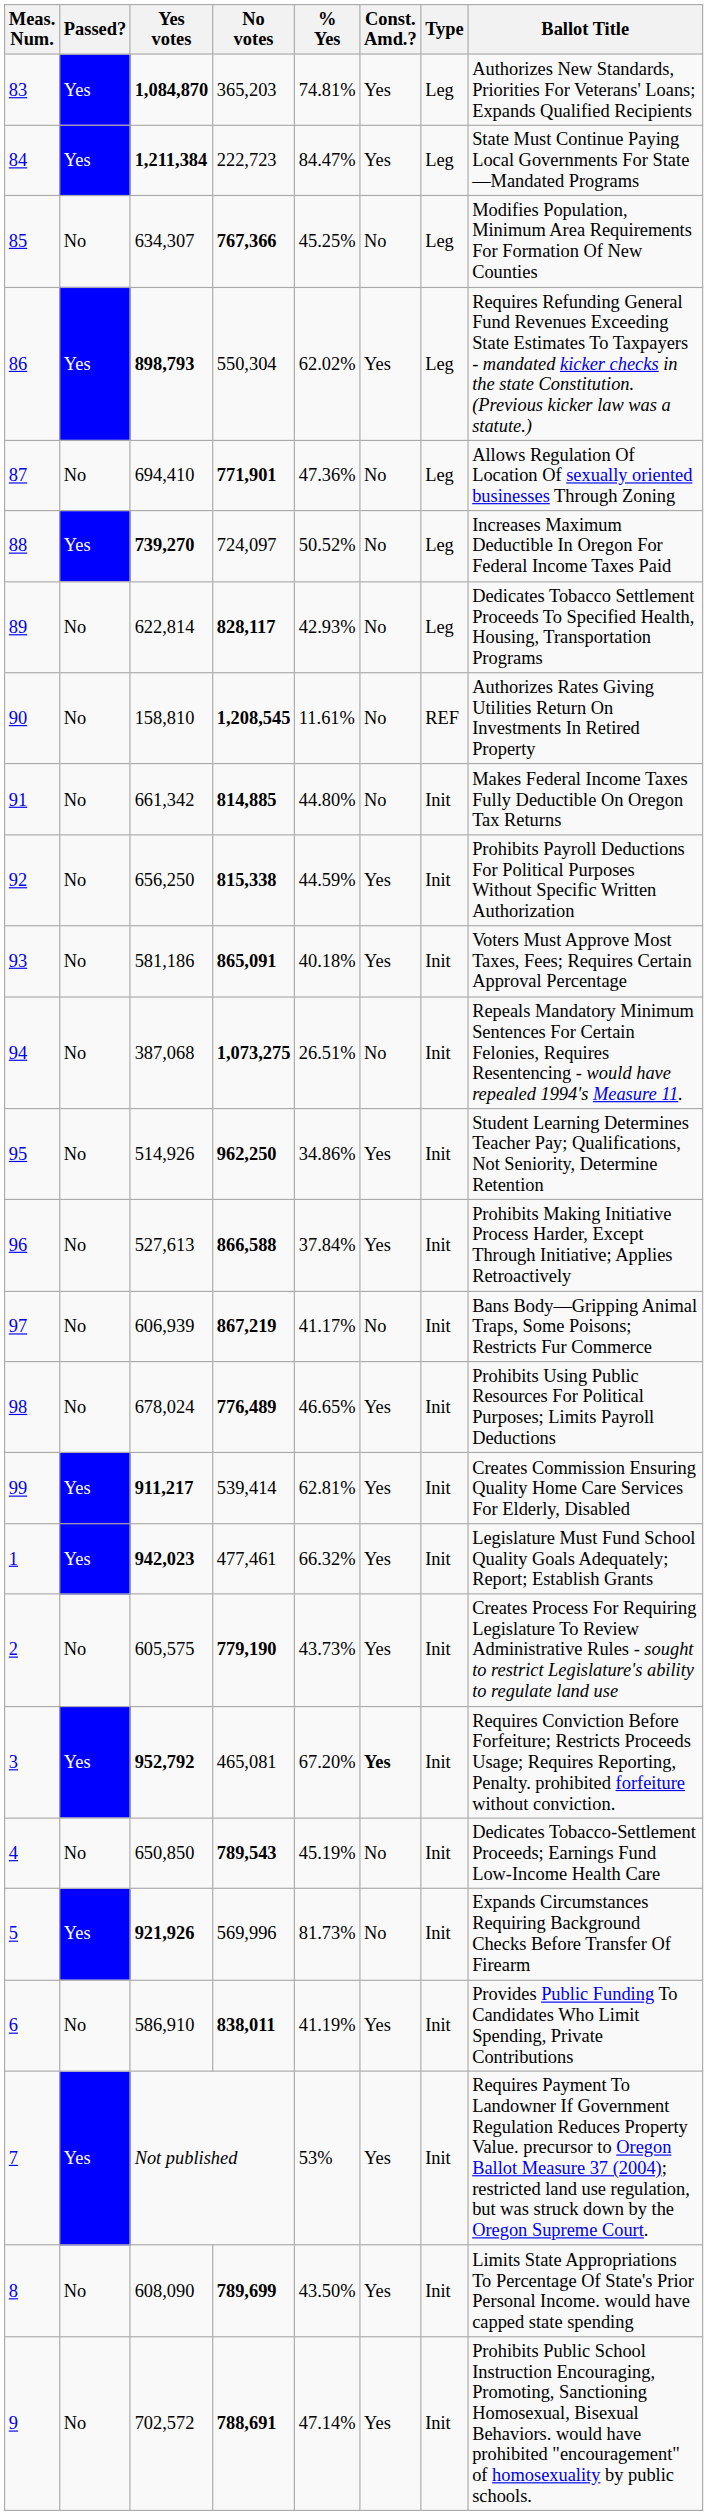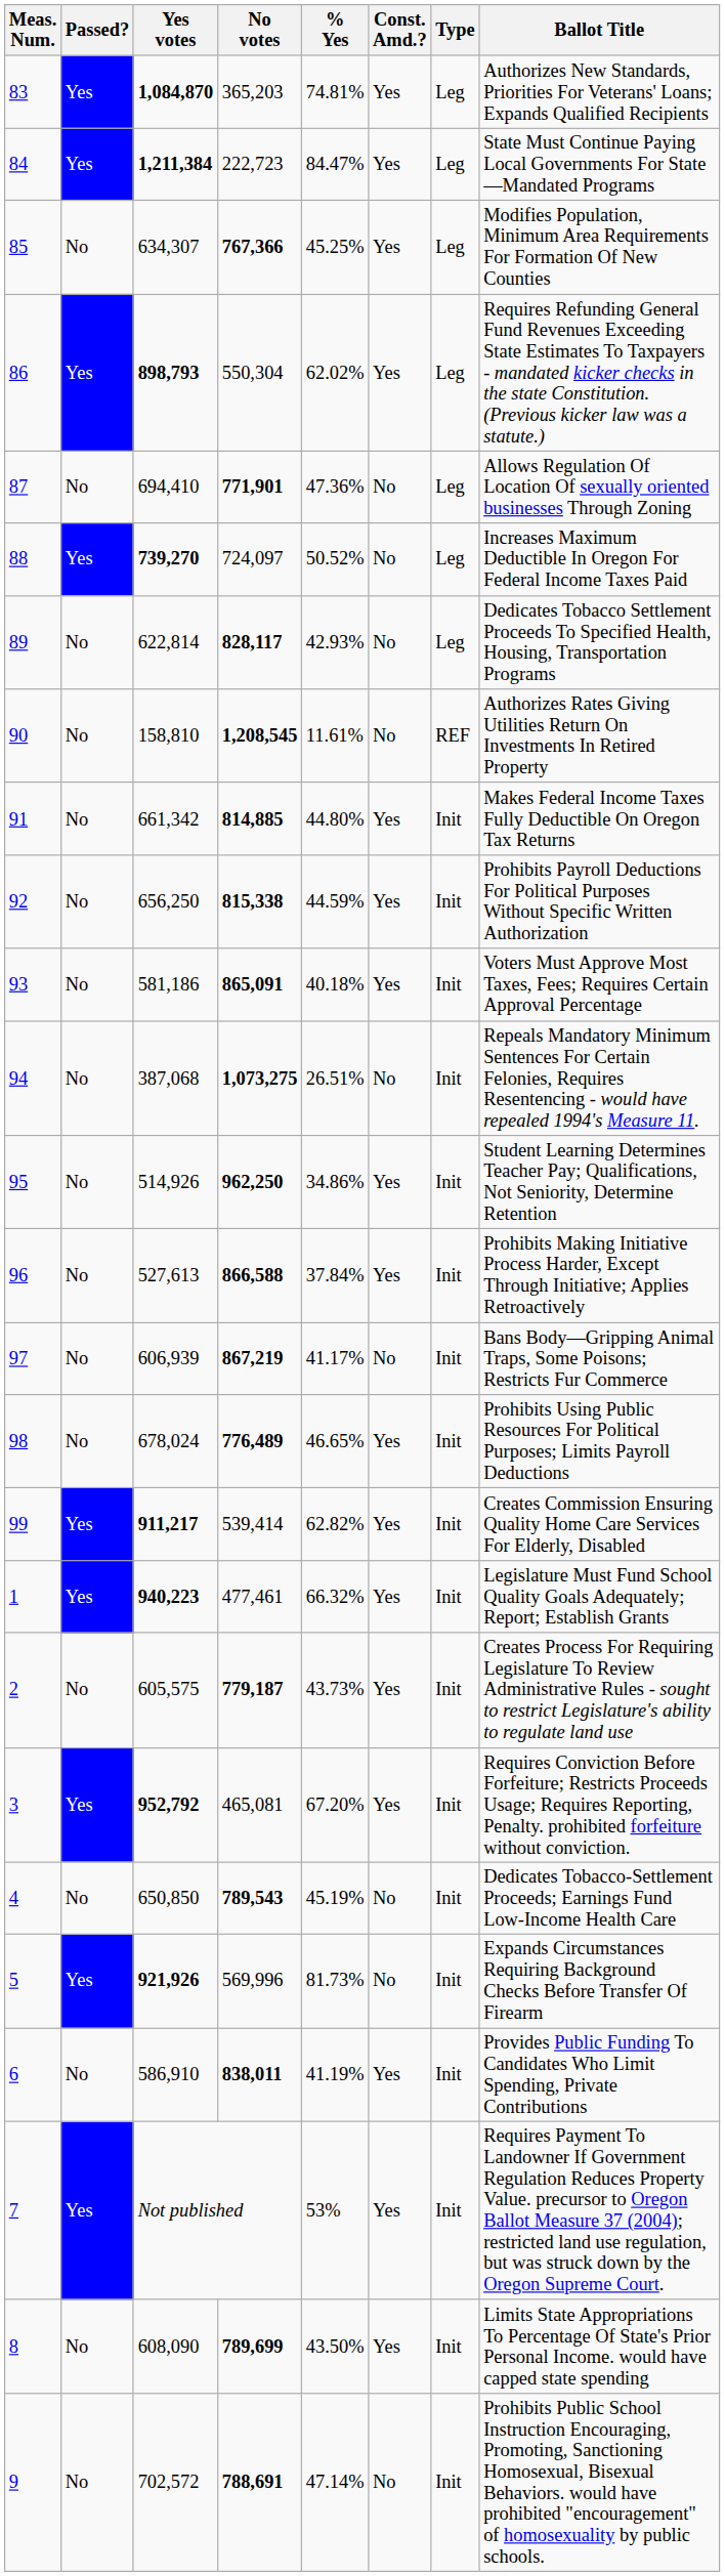 <table class="wikitable sortable">
 <tr>
 <th>Meas.<br>Num.</th>
 <th>Passed?</th>
 <th>Yes<br>votes</th>
 <th>No<br>votes</th>
 <th>%<br>Yes</th>
 <th>Const.<br>Amd.?</th>
 <th>Type</th>
 <th>Ballot Title</th>
 </tr>
 <tr>
 <td><a href='#'>83</a></td>
 <td style="background:blue;color:white">Yes</td>
 <td><strong>1,084,870</strong></td>
 <td>365,203</td>
 <td>74.81%</td>
 <td>Yes</td>
 <td>Leg</td>
 <td>Authorizes New Standards, Priorities For Veterans' Loans; Expands Qualified Recipients</td>
 </tr>
 <tr>
 <td><a href='#'>84</a></td>
 <td style="background:blue;color:white">Yes</td>
 <td><strong>1,211,384</strong></td>
 <td>222,723</td>
 <td>84.47%</td>
 <td>Yes</td>
 <td>Leg</td>
 <td>State Must Continue Paying Local Governments For State—Mandated Programs</td>
 </tr>
 <tr>
 <td><a href='#'>85</a></td>
 <td>No</td>
 <td>634,307</td>
 <td><strong>767,366</strong></td>
 <td>45.25%</td>
-<td>No</td>
+<td>Yes</td>
 <td>Leg</td>
 <td>Modifies Population, Minimum Area Requirements For Formation Of New Counties</td>
 </tr>
 <tr>
 <td><a href='#'>86</a></td>
 <td style="background:blue;color:white">Yes</td>
 <td><strong>898,793</strong></td>
 <td>550,304</td>
 <td>62.02%</td>
 <td>Yes</td>
 <td>Leg</td>
 <td>Requires Refunding General Fund Revenues Exceeding State Estimates To Taxpayers - <em>mandated <a href='#'>kicker checks</a> in the state Constitution. (Previous kicker law was a statute.)</em>  </td>
 </tr>
 <tr>
 <td><a href='#'>87</a></td>
 <td>No</td>
 <td>694,410</td>
 <td><strong>771,901</strong></td>
 <td>47.36%</td>
 <td>No</td>
 <td>Leg</td>
 <td>Allows Regulation Of Location Of <a href='#'>sexually oriented businesses</a> Through Zoning</td>
 </tr>
 <tr>
 <td><a href='#'>88</a></td>
 <td style="background:blue;color:white">Yes</td>
 <td><strong>739,270</strong></td>
 <td>724,097</td>
 <td>50.52%</td>
 <td>No</td>
 <td>Leg</td>
 <td>Increases Maximum Deductible In Oregon For Federal Income Taxes Paid</td>
 </tr>
 <tr>
 <td><a href='#'>89</a></td>
 <td>No</td>
 <td>622,814</td>
 <td><strong>828,117</strong></td>
 <td>42.93%</td>
 <td>No</td>
 <td>Leg</td>
 <td>Dedicates Tobacco Settlement Proceeds To Specified Health, Housing, Transportation Programs</td>
 </tr>
 <tr>
 <td><a href='#'>90</a></td>
 <td>No</td>
 <td>158,810</td>
 <td><strong>1,208,545</strong></td>
 <td>11.61%</td>
 <td>No</td>
 <td>REF</td>
 <td>Authorizes Rates Giving Utilities Return On Investments In Retired Property</td>
 </tr>
 <tr>
 <td><a href='#'>91</a></td>
 <td>No</td>
 <td>661,342</td>
 <td><strong>814,885</strong></td>
 <td>44.80%</td>
-<td>No</td>
+<td>Yes</td>
 <td>Init</td>
 <td>Makes Federal Income Taxes Fully Deductible On Oregon Tax Returns</td>
 </tr>
 <tr>
 <td><a href='#'>92</a></td>
 <td>No</td>
 <td>656,250</td>
 <td><strong>815,338</strong></td>
 <td>44.59%</td>
 <td>Yes</td>
 <td>Init</td>
 <td>Prohibits Payroll Deductions For Political Purposes Without Specific Written Authorization</td>
 </tr>
 <tr>
 <td><a href='#'>93</a></td>
 <td>No</td>
 <td>581,186</td>
 <td><strong>865,091</strong></td>
 <td>40.18%</td>
 <td>Yes</td>
 <td>Init</td>
 <td>Voters Must Approve Most Taxes, Fees; Requires Certain Approval Percentage</td>
 </tr>
 <tr>
 <td><a href='#'>94</a></td>
 <td>No</td>
 <td>387,068</td>
 <td><strong>1,073,275</strong></td>
 <td>26.51%</td>
 <td>No</td>
 <td>Init</td>
 <td>Repeals Mandatory Minimum Sentences For Certain Felonies, Requires Resentencing - <em>would have repealed 1994's <a href='#'>Measure 11</a>.</em></td>
 </tr>
 <tr>
 <td><a href='#'>95</a></td>
 <td>No</td>
 <td>514,926</td>
 <td><strong>962,250</strong></td>
 <td>34.86%</td>
 <td>Yes</td>
 <td>Init</td>
 <td>Student Learning Determines Teacher Pay; Qualifications, Not Seniority, Determine Retention</td>
 </tr>
 <tr>
 <td><a href='#'>96</a></td>
 <td>No</td>
 <td>527,613</td>
 <td><strong>866,588</strong></td>
 <td>37.84%</td>
 <td>Yes</td>
 <td>Init</td>
 <td>Prohibits Making Initiative Process Harder, Except Through Initiative; Applies Retroactively</td>
 </tr>
 <tr>
 <td><a href='#'>97</a></td>
 <td>No</td>
 <td>606,939</td>
 <td><strong>867,219</strong></td>
 <td>41.17%</td>
 <td>No</td>
 <td>Init</td>
 <td>Bans Body—Gripping Animal Traps, Some Poisons; Restricts Fur Commerce</td>
 </tr>
 <tr>
 <td><a href='#'>98</a></td>
 <td>No</td>
 <td>678,024</td>
 <td><strong>776,489</strong></td>
 <td>46.65%</td>
 <td>Yes</td>
 <td>Init</td>
 <td>Prohibits Using Public Resources For Political Purposes; Limits Payroll Deductions</td>
 </tr>
 <tr>
 <td><a href='#'>99</a></td>
 <td style="background:blue;color:white">Yes</td>
 <td><strong>911,217</strong></td>
 <td>539,414</td>
-<td>62.81%</td>
+<td>62.82%</td>
 <td>Yes</td>
 <td>Init</td>
 <td>Creates Commission Ensuring Quality Home Care Services For Elderly, Disabled</td>
 </tr>
 <tr>
 <td><a href='#'>1</a></td>
 <td style="background:blue;color:white">Yes</td>
-<td><strong>942,023</strong></td>
+<td><strong>940,223</strong></td>
 <td>477,461</td>
 <td>66.32%</td>
 <td>Yes</td>
 <td>Init</td>
 <td>Legislature Must Fund School Quality Goals Adequately; Report; Establish Grants</td>
 </tr>
 <tr>
 <td><a href='#'>2</a></td>
 <td>No</td>
 <td>605,575</td>
-<td><strong>779,190</strong></td>
+<td><strong>779,187</strong></td>
 <td>43.73%</td>
 <td>Yes</td>
 <td>Init</td>
 <td>Creates Process For Requiring Legislature To Review Administrative Rules - <em>sought to restrict Legislature's ability to regulate land use</em></td>
 </tr>
 <tr>
 <td><a href='#'>3</a></td>
 <td style="background:blue;color:white">Yes</td>
 <td><strong>952,792</strong></td>
 <td>465,081</td>
 <td>67.20%</td>
-<td><strong>Yes</strong></td>
+<td>Yes</td>
 <td>Init</td>
 <td>Requires Conviction Before Forfeiture; Restricts Proceeds Usage; Requires Reporting, Penalty. prohibited <a href='#'>forfeiture</a> without conviction.</td>
 </tr>
 <tr>
 <td><a href='#'>4</a></td>
 <td>No</td>
 <td>650,850</td>
 <td><strong>789,543</strong></td>
 <td>45.19%</td>
 <td>No</td>
 <td>Init</td>
 <td>Dedicates Tobacco-Settlement Proceeds; Earnings Fund Low-Income Health Care</td>
 </tr>
 <tr>
 <td><a href='#'>5</a></td>
 <td style="background:blue;color:white">Yes</td>
 <td><strong>921,926</strong></td>
 <td>569,996</td>
 <td>81.73%</td>
 <td>No</td>
 <td>Init</td>
 <td>Expands Circumstances Requiring Background Checks Before Transfer Of Firearm</td>
 </tr>
 <tr>
 <td><a href='#'>6</a></td>
 <td>No</td>
 <td>586,910</td>
 <td><strong>838,011</strong></td>
 <td>41.19%</td>
 <td>Yes</td>
 <td>Init</td>
 <td>Provides <a href='#'>Public Funding</a> To Candidates Who Limit Spending, Private Contributions</td>
 </tr>
 <tr>
 <td><a href='#'>7</a></td>
 <td style="background:blue;color:white">Yes</td>
 <td colspan=2><em>Not published</em></td>
 <td>53%</td>
 <td>Yes</td>
 <td>Init</td>
 <td>Requires Payment To Landowner If Government Regulation Reduces Property Value. precursor to <a href='#'>Oregon Ballot Measure 37 (2004)</a>; restricted land use regulation, but was struck down by the <a href='#'>Oregon Supreme Court</a>.</td>
 </tr>
 <tr>
 <td><a href='#'>8</a></td>
 <td>No</td>
 <td>608,090</td>
 <td><strong>789,699</strong></td>
 <td>43.50%</td>
 <td>Yes</td>
 <td>Init</td>
 <td>Limits State Appropriations To Percentage Of State's Prior Personal Income. would have capped state spending</td>
 </tr>
 <tr>
 <td><a href='#'>9</a></td>
 <td>No</td>
 <td>702,572</td>
 <td><strong>788,691</strong></td>
 <td>47.14%</td>
-<td>Yes</td>
+<td>No</td>
 <td>Init</td>
 <td>Prohibits Public School Instruction Encouraging, Promoting, Sanctioning Homosexual, Bisexual Behaviors. would have prohibited "encouragement" of <a href='#'>homosexuality</a> by public schools.</td>
 </tr>
 </table>
